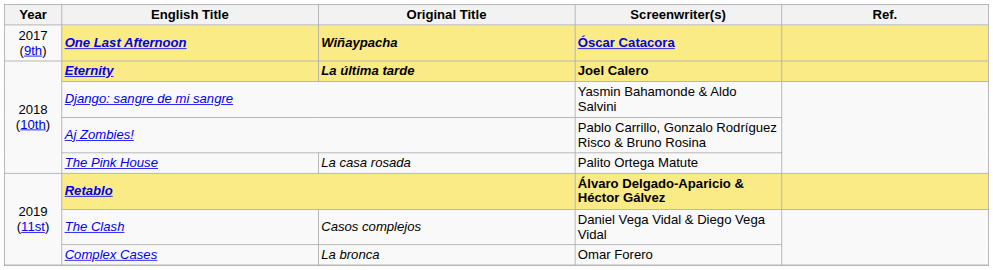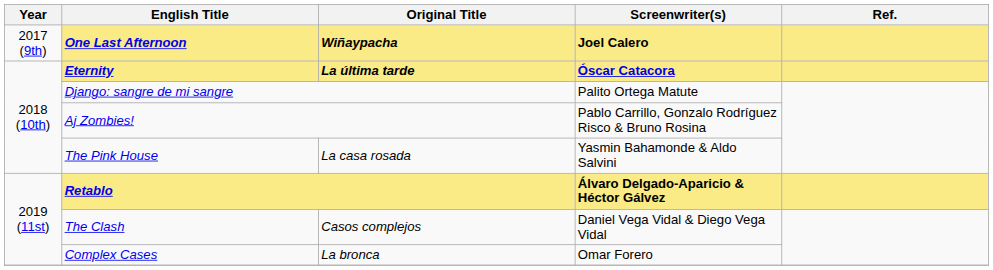 <table class="wikitable" width="95%" cellpadding="5">
 <tr>
 <th width="50"><strong>Year</strong></th>
 <th width="250"><strong>English Title</strong></th>
 <th width="250"><strong>Original Title</strong></th>
 <th width="200"><strong>Screenwriter(s)</strong></th>
 <th width="200">Ref.</th>
 </tr>
 <tr>
 <td style="text-align:center;">2017<br>(<a href='#'>9th</a>)</td>
 <td style="background:#FAEB86"><strong><em><a href='#'>One Last Afternoon</a></em></strong></td>
 <td style="background:#FAEB86"><strong><em>Wiñaypacha</em></strong></td>
-<td style="background:#FAEB86"><strong><a href='#'>Óscar Catacora</a></strong></td>
+<td style="background:#FAEB86"><strong>Joel Calero</strong></td>
 <td style="background:#FAEB86"></td>
 </tr>
 <tr>
 <td rowspan="4" style="text-align:center;">2018<br>(<a href='#'>10th</a>)</td>
 <td style="background:#FAEB86"><a href='#'><strong><em>Eternity</em></strong></a></td>
 <td style="background:#FAEB86"><strong><em>La última tarde</em></strong></td>
-<td style="background:#FAEB86"><strong>Joel Calero</strong></td>
+<td style="background:#FAEB86"><strong><a href='#'>Óscar Catacora</a></strong></td>
 <td style="background:#FAEB86"></td>
 </tr>
 <tr>
 <td colspan="2"><em><a href='#'>Django: sangre de mi sangre</a></em></td>
-<td>Yasmin Bahamonde & Aldo Salvini</td>
+<td>Palito Ortega Matute</td>
 <td rowspan="3"></td>
 </tr>
 <tr>
 <td colspan="2"><em><a href='#'>Aj Zombies!</a></em></td>
 <td>Pablo Carrillo, Gonzalo Rodríguez Risco & Bruno Rosina</td>
 </tr>
 <tr>
 <td><em><a href='#'>The Pink House</a></em></td>
 <td><em>La casa rosada</em></td>
-<td>Palito Ortega Matute</td>
+<td>Yasmin Bahamonde & Aldo Salvini</td>
 </tr>
 <tr>
 <td rowspan="3" style="text-align:center;">2019<br>(<a href='#'>11st</a>)</td>
 <td colspan="2" style="background:#FAEB86"><strong><em><a href='#'>Retablo</a></em></strong></td>
 <td style="background:#FAEB86"><strong>Álvaro Delgado-Aparicio & Héctor Gálvez</strong></td>
 <td style="background:#FAEB86"></td>
 </tr>
 <tr>
 <td><em><a href='#'>The Clash</a></em></td>
 <td><em>Casos complejos</em></td>
 <td>Daniel Vega Vidal & Diego Vega Vidal</td>
 <td rowspan="2"></td>
 </tr>
 <tr>
 <td><em><a href='#'>Complex Cases</a></em></td>
 <td><em>La bronca</em></td>
 <td>Omar Forero</td>
 </tr>
 <tr>
 </tr>
 </table>
